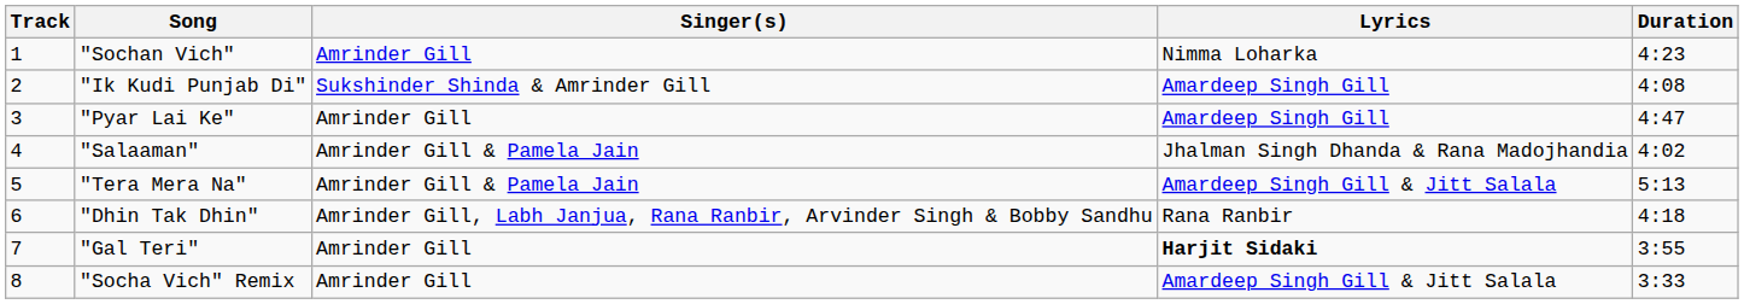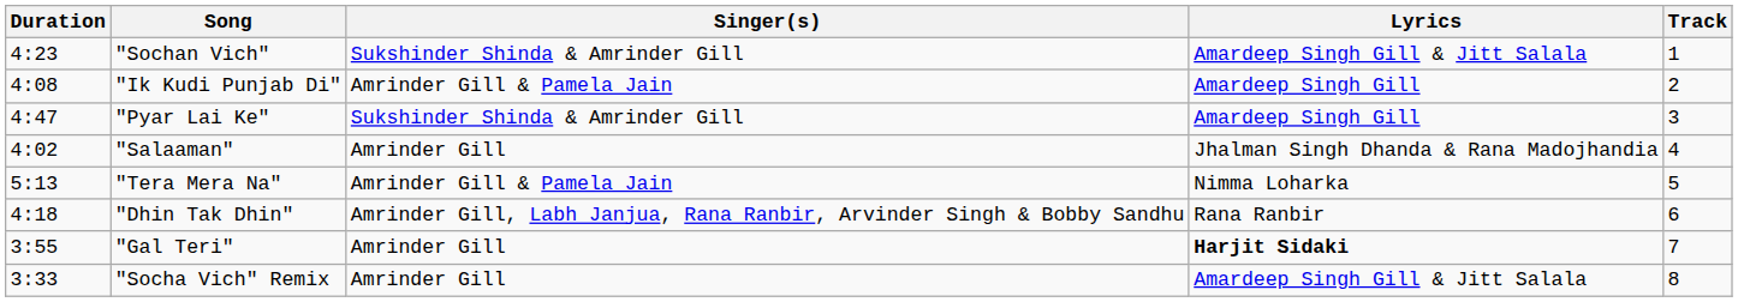 <table class="wikitable">
 <tr>
-<th>Track</th>
+<th>Duration</th>
 <th>Song</th>
 <th>Singer(s)</th>
 <th>Lyrics</th>
-<th>Duration</th>
+<th>Track</th>
 </tr>
 <tr>
+<td>4:23</td>
+<td>"Sochan Vich"</td>
+<td><a href='#'>Sukshinder Shinda</a> & Amrinder Gill</td>
+<td><a href='#'>Amardeep Singh Gill</a> & <a href='#'>Jitt Salala</a></td>
 <td>1</td>
-<td>"Sochan Vich"</td>
-<td><a href='#'>Amrinder Gill</a></td>
-<td>Nimma Loharka</td>
-<td>4:23</td>
 </tr>
 <tr>
+<td>4:08</td>
+<td>"Ik Kudi Punjab Di"</td>
+<td>Amrinder Gill & <a href='#'>Pamela Jain</a></td>
+<td><a href='#'>Amardeep Singh Gill</a></td>
 <td>2</td>
-<td>"Ik Kudi Punjab Di"</td>
+</tr>
+<tr>
+<td>4:47</td>
+<td>"Pyar Lai Ke"</td>
 <td><a href='#'>Sukshinder Shinda</a> & Amrinder Gill</td>
 <td><a href='#'>Amardeep Singh Gill</a></td>
-<td>4:08</td>
+<td>3</td>
 </tr>
 <tr>
-<td>3</td>
-<td>"Pyar Lai Ke"</td>
+<td>4:02</td>
+<td>"Salaaman"</td>
 <td>Amrinder Gill</td>
-<td><a href='#'>Amardeep Singh Gill</a></td>
-<td>4:47</td>
+<td>Jhalman Singh Dhanda & Rana Madojhandia</td>
+<td>4</td>
 </tr>
 <tr>
-<td>4</td>
-<td>"Salaaman"</td>
+<td>5:13</td>
+<td>"Tera Mera Na"</td>
 <td>Amrinder Gill & <a href='#'>Pamela Jain</a></td>
-<td>Jhalman Singh Dhanda & Rana Madojhandia</td>
-<td>4:02</td>
+<td>Nimma Loharka</td>
+<td>5</td>
 </tr>
 <tr>
-<td>5</td>
-<td>"Tera Mera Na"</td>
-<td>Amrinder Gill & <a href='#'>Pamela Jain</a></td>
-<td><a href='#'>Amardeep Singh Gill</a> & <a href='#'>Jitt Salala</a></td>
-<td>5:13</td>
-</tr>
-<tr>
-<td>6</td>
+<td>4:18</td>
 <td>"Dhin Tak Dhin"</td>
 <td>Amrinder Gill, <a href='#'>Labh Janjua</a>, <a href='#'>Rana Ranbir</a>, Arvinder Singh & Bobby Sandhu</td>
 <td>Rana Ranbir</td>
-<td>4:18</td>
+<td>6</td>
 </tr>
 <tr>
-<td>7</td>
+<td>3:55</td>
 <td>"Gal Teri"</td>
 <td>Amrinder Gill</td>
 <td><strong>Harjit Sidaki</strong></td>
-<td>3:55</td>
+<td>7</td>
 </tr>
 <tr>
-<td>8</td>
+<td>3:33</td>
 <td>"Socha Vich" Remix</td>
 <td>Amrinder Gill</td>
 <td><a href='#'>Amardeep Singh Gill</a> & Jitt Salala</td>
-<td>3:33</td>
+<td>8</td>
 </tr>
 </table>
